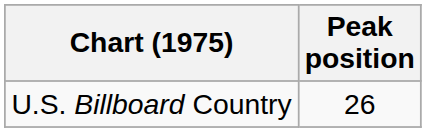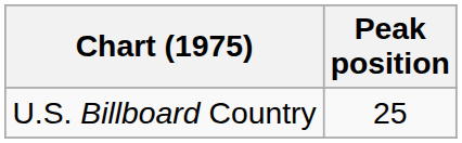 <table class="wikitable">
 <tr>
 <th align="left">Chart (1975)</th>
 <th align="center">Peak<br>position</th>
 </tr>
 <tr>
 <td align="left">U.S. <em>Billboard</em> Country</td>
-<td align="center">26</td>
+<td align="center">25</td>
 </tr>
 </table>
